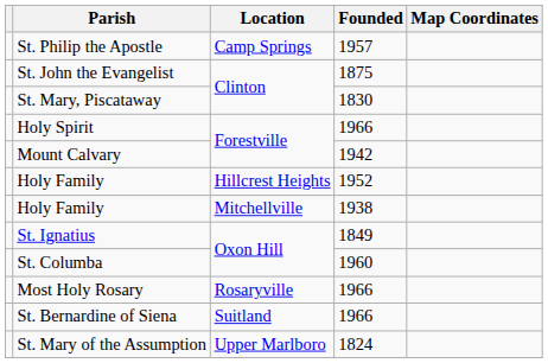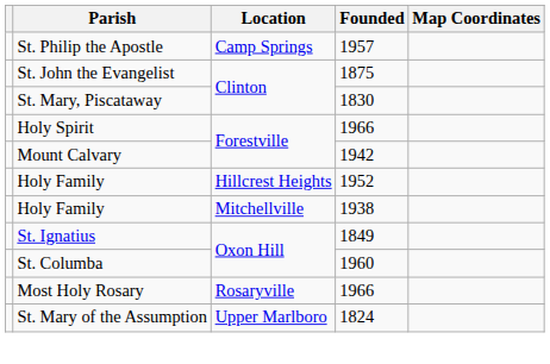 <table class="wikitable sortable">
 <tr>
 <th class=unsortable></th>
 <th>Parish</th>
 <th>Location</th>
 <th>Founded</th>
 <th class=unsortable>Map Coordinates</th>
 </tr>
 <tr>
 <td></td>
 <td>St. Philip the Apostle</td>
 <td><a href='#'>Camp Springs</a></td>
 <td>1957</td>
 <td></td>
 </tr>
 <tr>
 <td></td>
 <td>St. John the Evangelist</td>
 <td rowspan="2"><a href='#'>Clinton</a></td>
 <td>1875</td>
 <td></td>
 </tr>
 <tr>
 <td></td>
 <td>St. Mary, Piscataway</td>
 <td>1830</td>
 <td></td>
 </tr>
 <tr>
 <td></td>
 <td>Holy Spirit</td>
 <td rowspan="2"><a href='#'>Forestville</a></td>
 <td>1966</td>
 <td></td>
 </tr>
 <tr>
 <td></td>
 <td>Mount Calvary</td>
 <td>1942</td>
 <td></td>
 </tr>
 <tr>
 <td></td>
 <td>Holy Family</td>
 <td><a href='#'>Hillcrest Heights</a></td>
 <td>1952</td>
 <td></td>
 </tr>
 <tr>
 <td></td>
 <td>Holy Family</td>
 <td><a href='#'>Mitchellville</a></td>
 <td>1938</td>
 <td></td>
 </tr>
 <tr>
 <td></td>
 <td><a href='#'>St. Ignatius</a></td>
 <td rowspan="2"><a href='#'>Oxon Hill</a></td>
 <td>1849</td>
 <td></td>
 </tr>
 <tr>
 <td></td>
 <td>St. Columba</td>
 <td>1960</td>
 <td></td>
 </tr>
 <tr>
 <td></td>
 <td>Most Holy Rosary</td>
 <td><a href='#'>Rosaryville</a></td>
 <td>1966</td>
 <td></td>
 </tr>
 <tr>
 <td></td>
-<td>St. Bernardine of Siena</td>
-<td><a href='#'>Suitland</a></td>
-<td>1966</td>
-<td></td>
-</tr>
-<tr>
-<td></td>
 <td>St. Mary of the Assumption</td>
 <td><a href='#'>Upper Marlboro</a></td>
 <td>1824</td>
 <td></td>
 </tr>
 </table>
